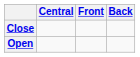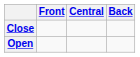 <table class="wikitable">
 <tr>
 <th></th>
+<th><a href='#'>Front</a></th>
 <th><a href='#'>Central</a></th>
-<th><a href='#'>Front</a></th>
 <th><a href='#'>Back</a></th>
 </tr>
 <tr align="center">
 <th><a href='#'>Close</a></th>
 <td></td>
 <td></td>
 <td></td>
 </tr>
 <tr align="center">
 <th><a href='#'>Open</a></th>
 <td></td>
 <td></td>
 <td></td>
 </tr>
 </table>
